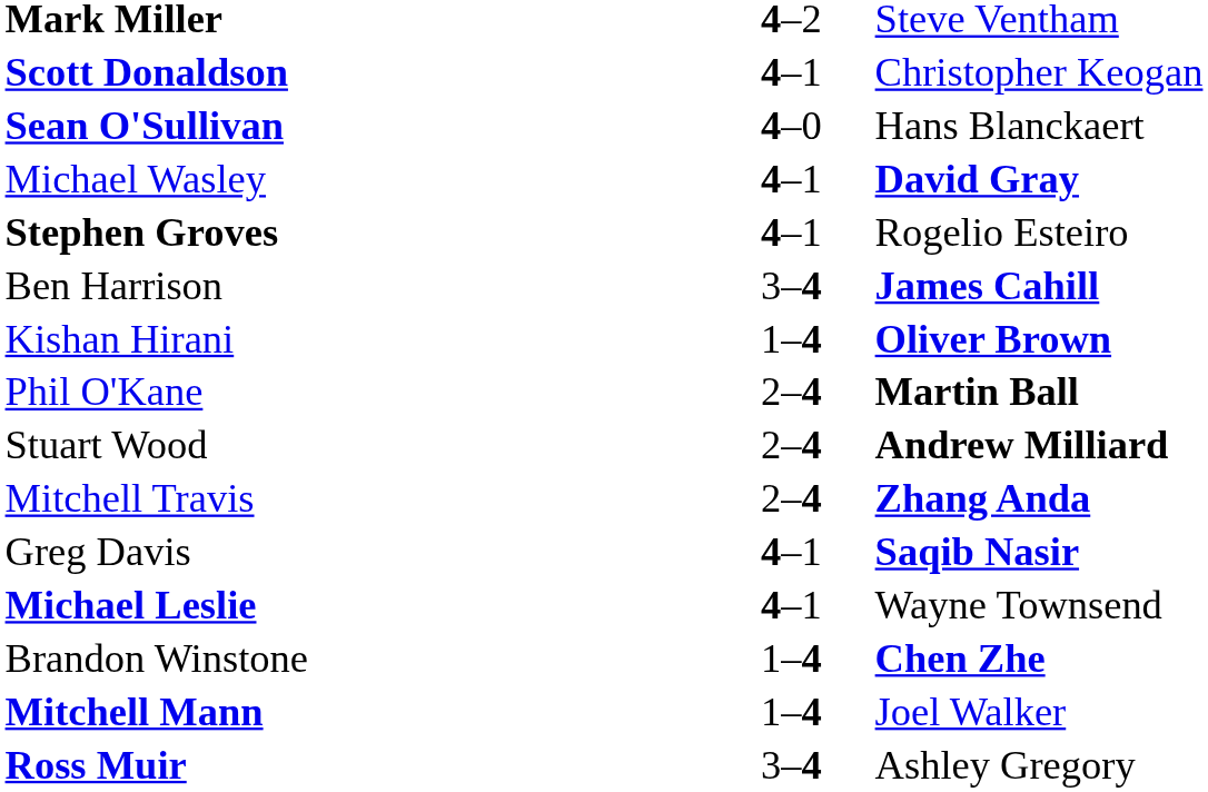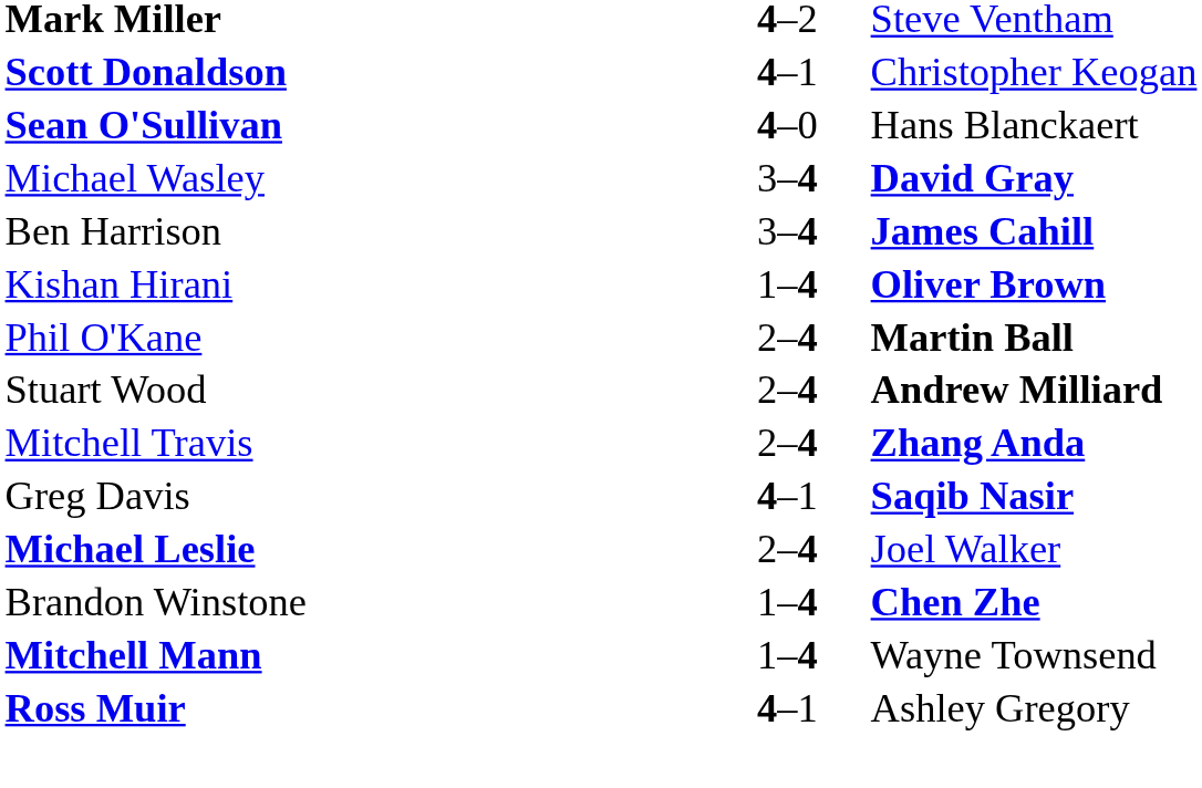 <table width="100%" cellspacing="1">
 <tr>
 <th width=45%></th>
 <th width=10%></th>
 <th width=45%></th>
 </tr>
 <tr>
 <td> <strong>Mark Miller</strong></td>
 <td align="center"><strong>4</strong>–2</td>
 <td> <a href='#'>Steve Ventham</a></td>
 </tr>
 <tr>
 <td> <strong><a href='#'>Scott Donaldson</a></strong></td>
 <td align="center"><strong>4</strong>–1</td>
 <td> <a href='#'>Christopher Keogan</a></td>
 </tr>
 <tr>
 <td> <strong><a href='#'>Sean O'Sullivan</a></strong></td>
 <td align="center"><strong>4</strong>–0</td>
 <td> Hans Blanckaert</td>
 </tr>
 <tr>
 <td> <a href='#'>Michael Wasley</a></td>
-<td align="center"><strong>4</strong>–1</td>
+<td align="center">3–<strong>4</strong></td>
 <td> <strong><a href='#'>David Gray</a></strong></td>
-</tr>
-<tr>
-<td> <strong>Stephen Groves</strong></td>
-<td align="center"><strong>4</strong>–1</td>
-<td> Rogelio Esteiro</td>
 </tr>
 <tr>
 <td> Ben Harrison</td>
 <td align="center">3–<strong>4</strong></td>
 <td> <strong><a href='#'>James Cahill</a></strong></td>
 </tr>
 <tr>
 <td> <a href='#'>Kishan Hirani</a></td>
 <td align="center">1–<strong>4</strong></td>
 <td> <strong><a href='#'>Oliver Brown</a></strong></td>
 </tr>
 <tr>
 <td> <a href='#'>Phil O'Kane</a></td>
 <td align="center">2–<strong>4</strong></td>
 <td> <strong>Martin Ball</strong></td>
 </tr>
 <tr>
 <td> Stuart Wood</td>
 <td align="center">2–<strong>4</strong></td>
 <td> <strong>Andrew Milliard</strong></td>
 </tr>
 <tr>
 <td> <a href='#'>Mitchell Travis</a></td>
 <td align="center">2–<strong>4</strong></td>
 <td> <strong><a href='#'>Zhang Anda</a></strong></td>
 </tr>
 <tr>
 <td> Greg Davis</td>
 <td align="center"><strong>4</strong>–1</td>
 <td> <strong><a href='#'>Saqib Nasir</a></strong></td>
 </tr>
 <tr>
 <td> <strong><a href='#'>Michael Leslie</a></strong></td>
-<td align="center"><strong>4</strong>–1</td>
-<td> Wayne Townsend</td>
+<td align="center">2–<strong>4</strong></td>
+<td> <a href='#'>Joel Walker</a></td>
 </tr>
 <tr>
 <td> Brandon Winstone</td>
 <td align="center">1–<strong>4</strong></td>
 <td> <strong><a href='#'>Chen Zhe</a></strong></td>
 </tr>
 <tr>
 <td> <strong><a href='#'>Mitchell Mann</a></strong></td>
 <td align="center">1–<strong>4</strong></td>
-<td> <a href='#'>Joel Walker</a></td>
+<td> Wayne Townsend</td>
 </tr>
 <tr>
 <td> <strong><a href='#'>Ross Muir</a></strong></td>
-<td align="center">3–<strong>4</strong></td>
+<td align="center"><strong>4</strong>–1</td>
 <td> Ashley Gregory</td>
 </tr>
 </table>
